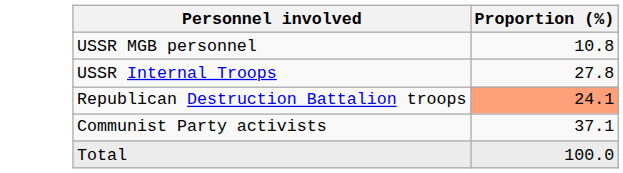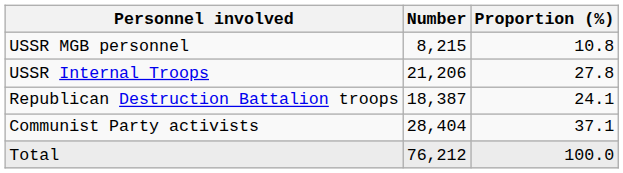 <table class="wikitable" align=right>
 <tr>
 <th>Personnel involved</th>
+<th>Number</th>
 <th>Proportion (%)</th>
 </tr>
 <tr>
 <td>USSR MGB personnel</td>
+<td align="right">8,215</td>
 <td align="right">10.8</td>
 </tr>
 <tr>
 <td>USSR <a href='#'>Internal Troops</a></td>
+<td align="right">21,206</td>
 <td align="right">27.8</td>
 </tr>
 <tr>
 <td>Republican <a href='#'>Destruction Battalion</a> troops</td>
-<td align="right" style="background: lightsalmon;">24.1</td>
+<td align="right">18,387</td>
+<td align="right">24.1</td>
 </tr>
 <tr>
 <td>Communist Party activists</td>
+<td align="right">28,404</td>
 <td align="right">37.1</td>
 </tr>
 <tr bgcolor="#ECECEC">
 <td>Total</td>
+<td align="right">76,212</td>
 <td align="right">100.0</td>
 </tr>
 </table>
